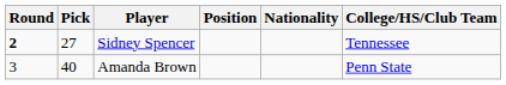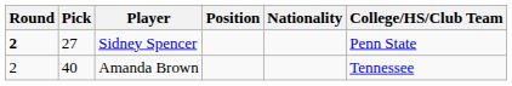 <table class="wikitable">
 <tr>
 <th>Round</th>
 <th>Pick</th>
 <th>Player</th>
 <th>Position</th>
 <th>Nationality</th>
 <th>College/HS/Club Team</th>
 </tr>
 <tr>
 <td><strong>2</strong></td>
 <td>27</td>
 <td><a href='#'>Sidney Spencer</a></td>
 <td></td>
 <td></td>
-<td><a href='#'>Tennessee</a></td>
+<td><a href='#'>Penn State</a></td>
 </tr>
 <tr>
-<td>3</td>
+<td>2</td>
 <td>40</td>
 <td>Amanda Brown</td>
 <td></td>
 <td></td>
-<td><a href='#'>Penn State</a></td>
+<td><a href='#'>Tennessee</a></td>
 </tr>
 </table>
